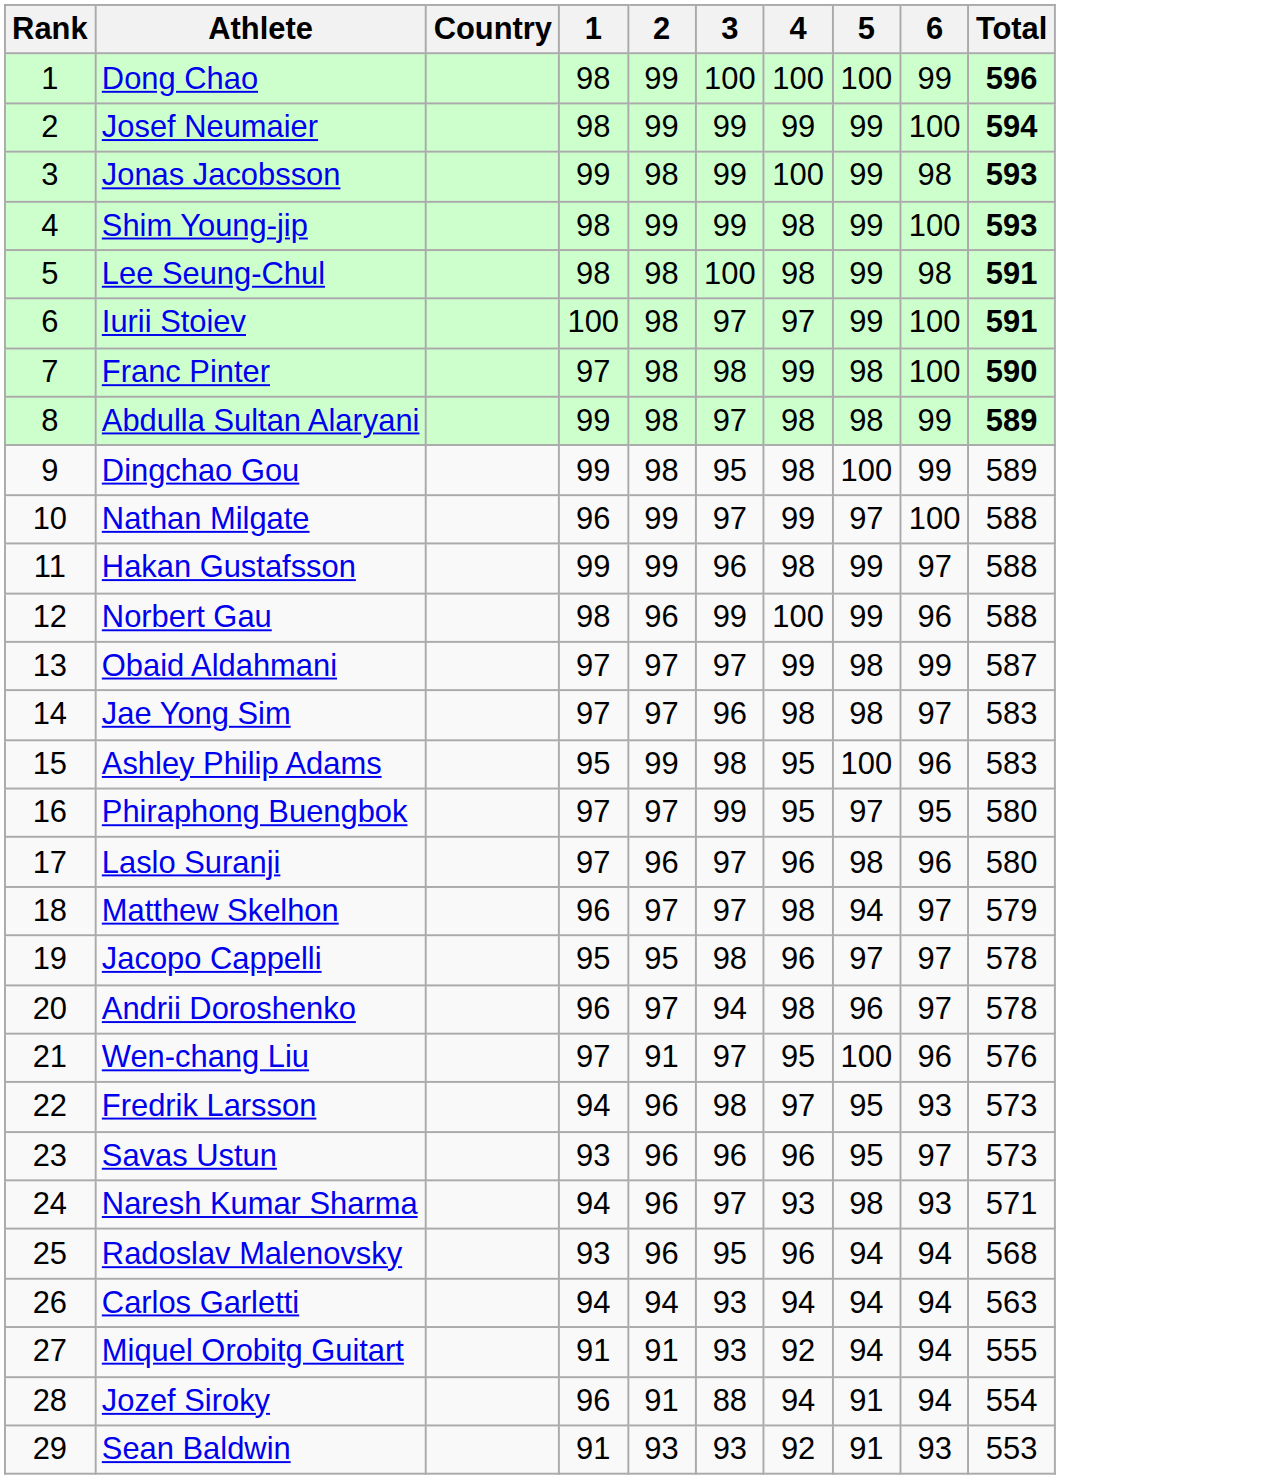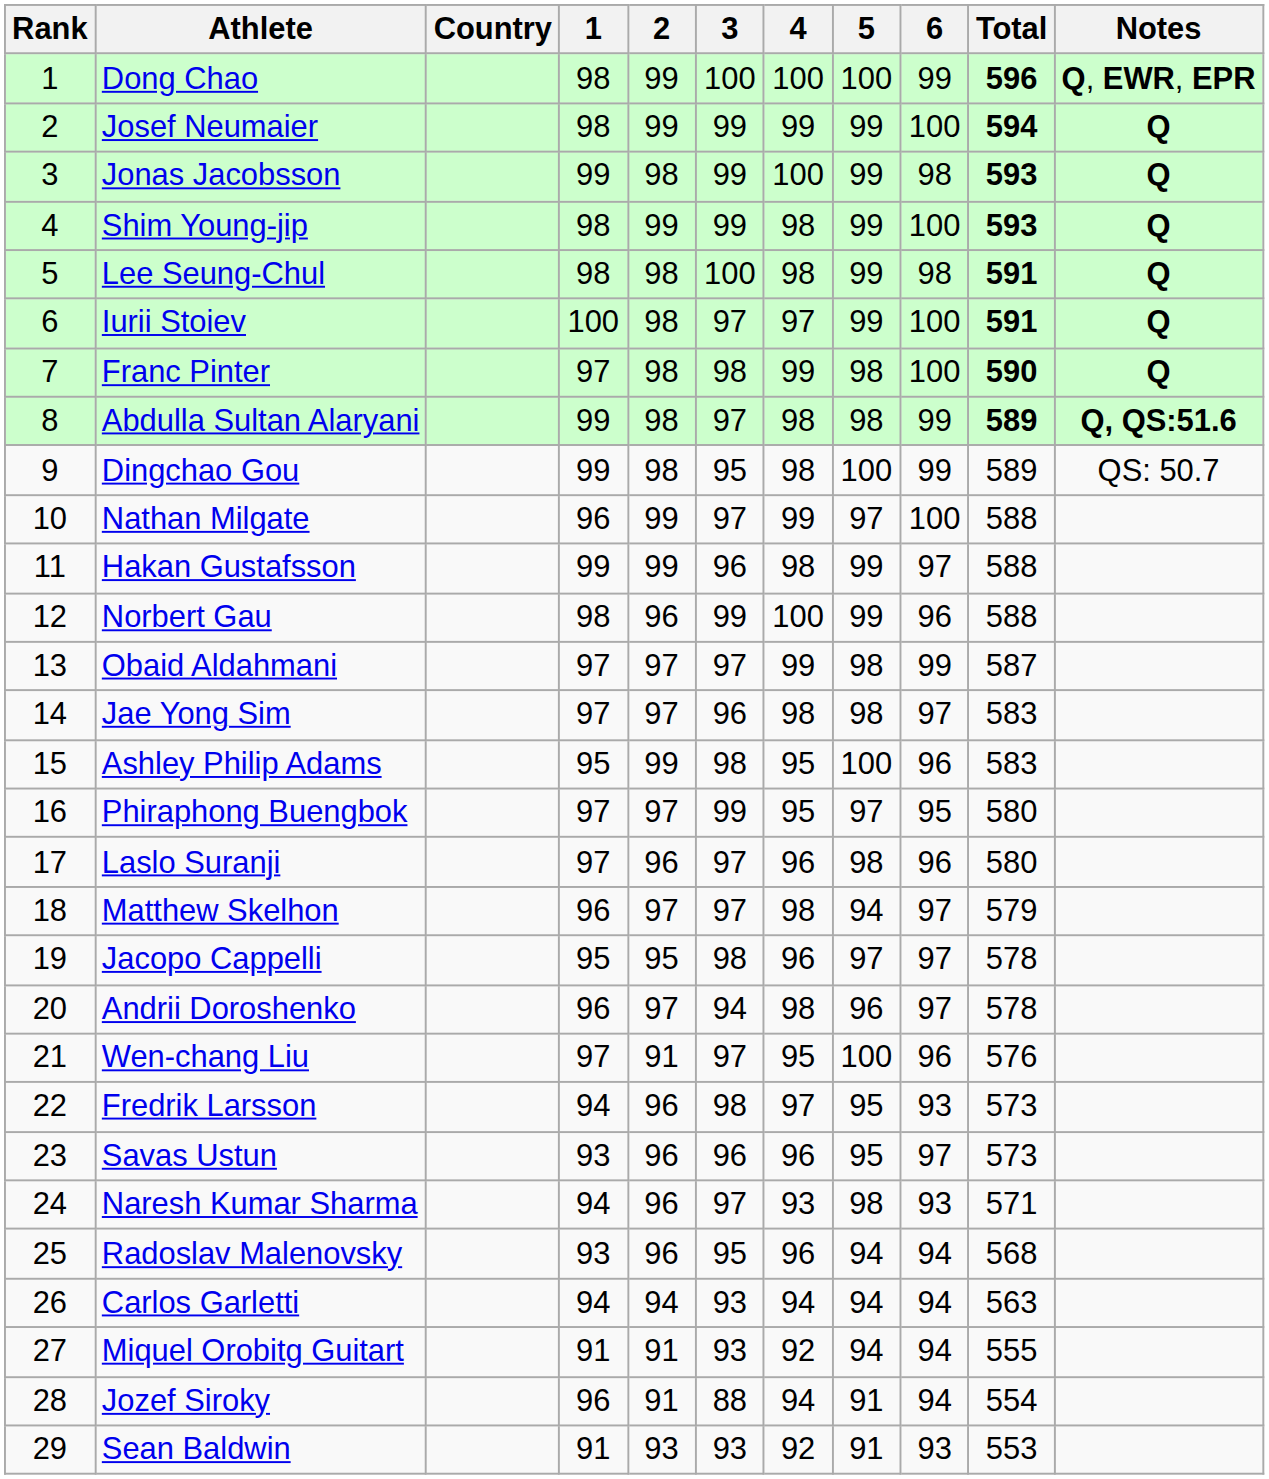 <table class="wikitable sortable" style="text-align:center">
 <tr>
 <th>Rank</th>
 <th>Athlete</th>
 <th>Country</th>
 <th style="width: 28px">1</th>
 <th style="width: 28px">2</th>
 <th style="width: 28px">3</th>
 <th style="width: 28px">4</th>
 <th style="width: 28px">5</th>
 <th style="width: 28px">6</th>
 <th>Total</th>
+<th class="unsortable">Notes</th>
 </tr>
 <tr bgcolor=#ccffcc>
 <td>1</td>
 <td align="left"><a href='#'>Dong Chao</a></td>
 <td align="left"></td>
 <td>98</td>
 <td>99</td>
 <td>100</td>
 <td>100</td>
 <td>100</td>
 <td>99</td>
 <td><strong>596</strong></td>
+<td><strong>Q</strong>, <strong>EWR</strong>, <strong>EPR</strong></td>
 </tr>
 <tr bgcolor=#ccffcc>
 <td>2</td>
 <td align="left"><a href='#'>Josef Neumaier</a></td>
 <td align="left"></td>
 <td>98</td>
 <td>99</td>
 <td>99</td>
 <td>99</td>
 <td>99</td>
 <td>100</td>
 <td><strong>594</strong></td>
+<td><strong>Q</strong></td>
 </tr>
 <tr bgcolor=#ccffcc>
 <td>3</td>
 <td align="left"><a href='#'>Jonas Jacobsson</a></td>
 <td align="left"></td>
 <td>99</td>
 <td>98</td>
 <td>99</td>
 <td>100</td>
 <td>99</td>
 <td>98</td>
 <td><strong>593</strong></td>
+<td><strong>Q</strong></td>
 </tr>
 <tr bgcolor=#ccffcc>
 <td>4</td>
 <td align="left"><a href='#'>Shim Young-jip</a></td>
 <td align="left"></td>
 <td>98</td>
 <td>99</td>
 <td>99</td>
 <td>98</td>
 <td>99</td>
 <td>100</td>
 <td><strong>593</strong></td>
+<td><strong>Q</strong></td>
 </tr>
 <tr bgcolor=#ccffcc>
 <td>5</td>
 <td align="left"><a href='#'>Lee Seung-Chul</a></td>
 <td align="left"></td>
 <td>98</td>
 <td>98</td>
 <td>100</td>
 <td>98</td>
 <td>99</td>
 <td>98</td>
 <td><strong>591</strong></td>
+<td><strong>Q</strong></td>
 </tr>
 <tr bgcolor=#ccffcc>
 <td>6</td>
 <td align="left"><a href='#'>Iurii Stoiev</a></td>
 <td align="left"></td>
 <td>100</td>
 <td>98</td>
 <td>97</td>
 <td>97</td>
 <td>99</td>
 <td>100</td>
 <td><strong>591</strong></td>
+<td><strong>Q</strong></td>
 </tr>
 <tr bgcolor=#ccffcc>
 <td>7</td>
 <td align="left"><a href='#'>Franc Pinter</a></td>
 <td align="left"></td>
 <td>97</td>
 <td>98</td>
 <td>98</td>
 <td>99</td>
 <td>98</td>
 <td>100</td>
 <td><strong>590</strong></td>
+<td><strong>Q</strong></td>
 </tr>
 <tr bgcolor=#ccffcc>
 <td>8</td>
 <td align="left"><a href='#'>Abdulla Sultan Alaryani</a></td>
 <td align="left"></td>
 <td>99</td>
 <td>98</td>
 <td>97</td>
 <td>98</td>
 <td>98</td>
 <td>99</td>
 <td><strong>589</strong></td>
+<td><strong>Q, QS:51.6</strong></td>
 </tr>
 <tr>
 <td>9</td>
 <td align="left"><a href='#'>Dingchao Gou</a></td>
 <td align="left"></td>
 <td>99</td>
 <td>98</td>
 <td>95</td>
 <td>98</td>
 <td>100</td>
 <td>99</td>
 <td>589</td>
+<td>QS: 50.7</td>
 </tr>
 <tr>
 <td>10</td>
 <td align="left"><a href='#'>Nathan Milgate</a></td>
 <td align="left"></td>
 <td>96</td>
 <td>99</td>
 <td>97</td>
 <td>99</td>
 <td>97</td>
 <td>100</td>
 <td>588</td>
+<td></td>
 </tr>
 <tr>
 <td>11</td>
 <td align="left"><a href='#'>Hakan Gustafsson</a></td>
 <td align="left"></td>
 <td>99</td>
 <td>99</td>
 <td>96</td>
 <td>98</td>
 <td>99</td>
 <td>97</td>
 <td>588</td>
+<td></td>
 </tr>
 <tr>
 <td>12</td>
 <td align="left"><a href='#'>Norbert Gau</a></td>
 <td align="left"></td>
 <td>98</td>
 <td>96</td>
 <td>99</td>
 <td>100</td>
 <td>99</td>
 <td>96</td>
 <td>588</td>
+<td></td>
 </tr>
 <tr>
 <td>13</td>
 <td align="left"><a href='#'>Obaid Aldahmani</a></td>
 <td align="left"></td>
 <td>97</td>
 <td>97</td>
 <td>97</td>
 <td>99</td>
 <td>98</td>
 <td>99</td>
 <td>587</td>
+<td></td>
 </tr>
 <tr>
 <td>14</td>
 <td align="left"><a href='#'>Jae Yong Sim</a></td>
 <td align="left"></td>
 <td>97</td>
 <td>97</td>
 <td>96</td>
 <td>98</td>
 <td>98</td>
 <td>97</td>
 <td>583</td>
+<td></td>
 </tr>
 <tr>
 <td>15</td>
 <td align="left"><a href='#'>Ashley Philip Adams</a></td>
 <td align="left"></td>
 <td>95</td>
 <td>99</td>
 <td>98</td>
 <td>95</td>
 <td>100</td>
 <td>96</td>
 <td>583</td>
+<td></td>
 </tr>
 <tr>
 <td>16</td>
 <td align="left"><a href='#'>Phiraphong Buengbok</a></td>
 <td align="left"></td>
 <td>97</td>
 <td>97</td>
 <td>99</td>
 <td>95</td>
 <td>97</td>
 <td>95</td>
 <td>580</td>
+<td></td>
 </tr>
 <tr>
 <td>17</td>
 <td align="left"><a href='#'>Laslo Suranji</a></td>
 <td align="left"></td>
 <td>97</td>
 <td>96</td>
 <td>97</td>
 <td>96</td>
 <td>98</td>
 <td>96</td>
 <td>580</td>
+<td></td>
 </tr>
 <tr>
 <td>18</td>
 <td align="left"><a href='#'>Matthew Skelhon</a></td>
 <td align="left"></td>
 <td>96</td>
 <td>97</td>
 <td>97</td>
 <td>98</td>
 <td>94</td>
 <td>97</td>
 <td>579</td>
+<td></td>
 </tr>
 <tr>
 <td>19</td>
 <td align="left"><a href='#'>Jacopo Cappelli</a></td>
 <td align="left"></td>
 <td>95</td>
 <td>95</td>
 <td>98</td>
 <td>96</td>
 <td>97</td>
 <td>97</td>
 <td>578</td>
+<td></td>
 </tr>
 <tr>
 <td>20</td>
 <td align="left"><a href='#'>Andrii Doroshenko</a></td>
 <td align="left"></td>
 <td>96</td>
 <td>97</td>
 <td>94</td>
 <td>98</td>
 <td>96</td>
 <td>97</td>
 <td>578</td>
+<td></td>
 </tr>
 <tr>
 <td>21</td>
 <td align="left"><a href='#'>Wen-chang Liu</a></td>
 <td align="left"></td>
 <td>97</td>
 <td>91</td>
 <td>97</td>
 <td>95</td>
 <td>100</td>
 <td>96</td>
 <td>576</td>
+<td></td>
 </tr>
 <tr>
 <td>22</td>
 <td align="left"><a href='#'>Fredrik Larsson</a></td>
 <td align="left"></td>
 <td>94</td>
 <td>96</td>
 <td>98</td>
 <td>97</td>
 <td>95</td>
 <td>93</td>
 <td>573</td>
+<td></td>
 </tr>
 <tr>
 <td>23</td>
 <td align="left"><a href='#'>Savas Ustun</a></td>
 <td align="left"></td>
 <td>93</td>
 <td>96</td>
 <td>96</td>
 <td>96</td>
 <td>95</td>
 <td>97</td>
 <td>573</td>
+<td></td>
 </tr>
 <tr>
 <td>24</td>
 <td align="left"><a href='#'>Naresh Kumar Sharma</a></td>
 <td align="left"></td>
 <td>94</td>
 <td>96</td>
 <td>97</td>
 <td>93</td>
 <td>98</td>
 <td>93</td>
 <td>571</td>
+<td></td>
 </tr>
 <tr>
 <td>25</td>
 <td align="left"><a href='#'>Radoslav Malenovsky</a></td>
 <td align="left"></td>
 <td>93</td>
 <td>96</td>
 <td>95</td>
 <td>96</td>
 <td>94</td>
 <td>94</td>
 <td>568</td>
+<td></td>
 </tr>
 <tr>
 <td>26</td>
 <td align="left"><a href='#'>Carlos Garletti</a></td>
 <td align="left"></td>
 <td>94</td>
 <td>94</td>
 <td>93</td>
 <td>94</td>
 <td>94</td>
 <td>94</td>
 <td>563</td>
+<td></td>
 </tr>
 <tr>
 <td>27</td>
 <td align="left"><a href='#'>Miquel Orobitg Guitart</a></td>
 <td align="left"></td>
 <td>91</td>
 <td>91</td>
 <td>93</td>
 <td>92</td>
 <td>94</td>
 <td>94</td>
 <td>555</td>
+<td></td>
 </tr>
 <tr>
 <td>28</td>
 <td align="left"><a href='#'>Jozef Siroky</a></td>
 <td align="left"></td>
 <td>96</td>
 <td>91</td>
 <td>88</td>
 <td>94</td>
 <td>91</td>
 <td>94</td>
 <td>554</td>
+<td></td>
 </tr>
 <tr>
 <td>29</td>
 <td align="left"><a href='#'>Sean Baldwin</a></td>
 <td align="left"></td>
 <td>91</td>
 <td>93</td>
 <td>93</td>
 <td>92</td>
 <td>91</td>
 <td>93</td>
 <td>553</td>
+<td></td>
 </tr>
 </table>
